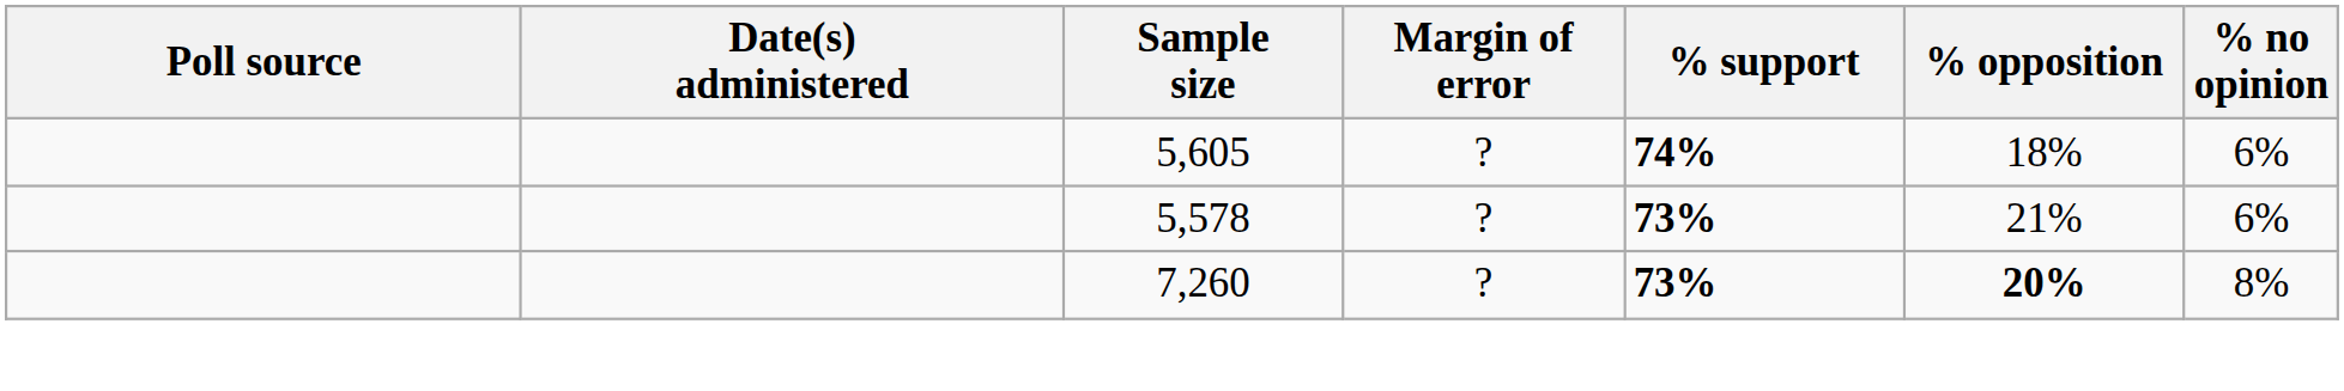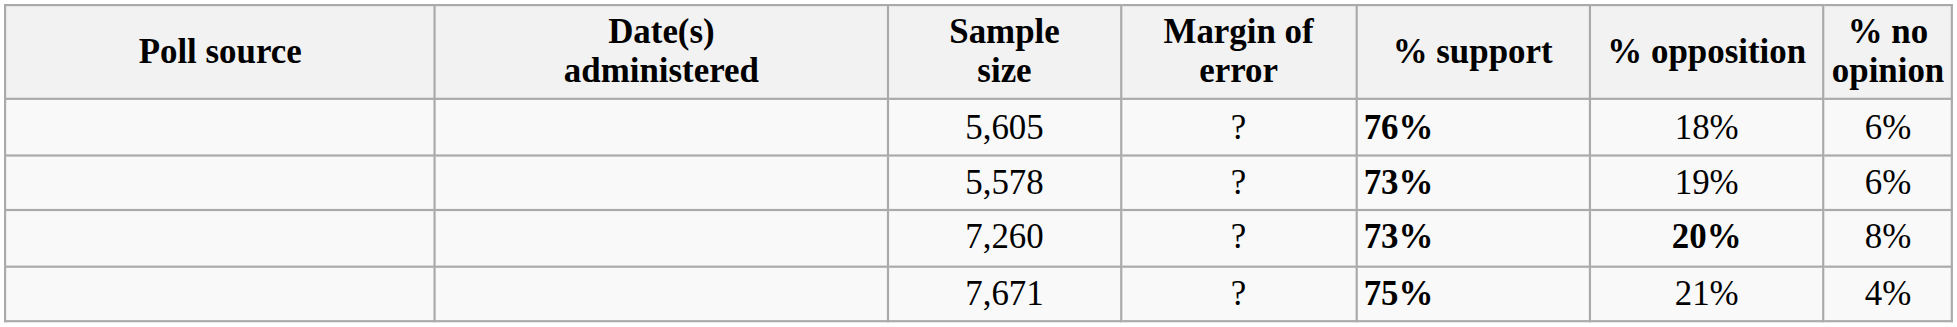 <table class="wikitable">
 <tr style="text-align:right;">
 <th style="width:190px;">Poll source</th>
 <th style="width:200px;">Date(s)<br>administered</th>
 <th style="width:100px;">Sample<br>size</th>
 <th style="width:100px;">Margin of<br>error</th>
 <th style="width:100px;">% support</th>
 <th style="width:100px;">% opposition</th>
 <th style="width:40px;">% no opinion</th>
 </tr>
 <tr>
 <td></td>
 <td align=center></td>
 <td align=center>5,605</td>
 <td align=center>?</td>
-<td><strong>74%</strong></td>
+<td><strong>76%</strong></td>
 <td align=center>18%</td>
 <td align=center>6%</td>
 </tr>
 <tr>
 <td></td>
 <td align=center></td>
 <td align=center>5,578</td>
 <td align=center>?</td>
 <td><strong>73%</strong></td>
-<td align=center>21%</td>
+<td align=center>19%</td>
 <td align=center>6%</td>
 </tr>
 <tr>
 <td></td>
 <td align=center></td>
 <td align=center>7,260</td>
 <td align=center>?</td>
 <td><strong>73%</strong></td>
 <td align=center><strong>20%</strong></td>
 <td align=center>8%</td>
 </tr>
+<tr>
+<td></td>
+<td align=center></td>
+<td align=center>7,671</td>
+<td align=center>?</td>
+<td><strong>75%</strong></td>
+<td align=center>21%</td>
+<td align=center>4%</td>
+</tr>
 </table>
